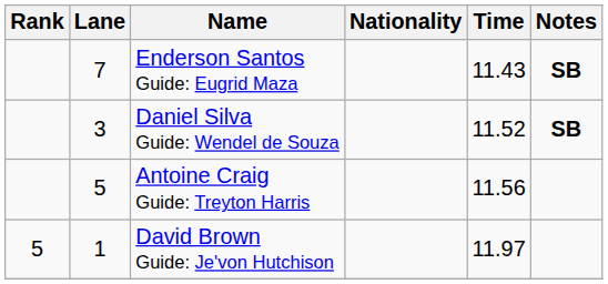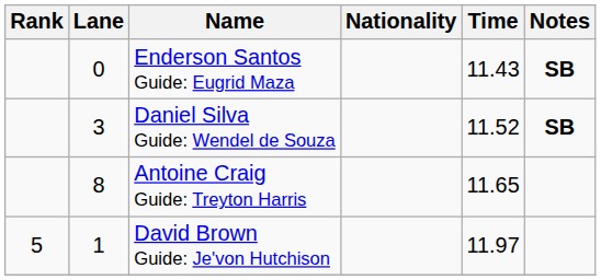 <table class="wikitable sortable" style="text-align:center">
 <tr>
 <th>Rank</th>
 <th>Lane</th>
 <th>Name</th>
 <th>Nationality</th>
 <th>Time</th>
 <th>Notes</th>
 </tr>
 <tr>
 <td></td>
-<td>7</td>
+<td>0</td>
 <td align=left><a href='#'>Enderson Santos</a><br><small>Guide: <a href='#'>Eugrid Maza</a></small></td>
 <td align=left></td>
 <td>11.43</td>
 <td><strong>SB</strong></td>
 </tr>
 <tr>
 <td></td>
 <td>3</td>
 <td align=left><a href='#'>Daniel Silva</a><br><small>Guide: <a href='#'>Wendel de Souza</a></small></td>
 <td align=left></td>
 <td>11.52</td>
 <td><strong>SB</strong></td>
 </tr>
 <tr>
 <td></td>
-<td>5</td>
+<td>8</td>
 <td align=left><a href='#'>Antoine Craig</a><br><small>Guide: <a href='#'>Treyton Harris</a></small></td>
 <td align=left></td>
-<td>11.56</td>
+<td>11.65</td>
 <td></td>
 </tr>
 <tr>
 <td>5</td>
 <td>1</td>
 <td align=left><a href='#'>David Brown</a><br><small>Guide: <a href='#'>Je'von Hutchison</a></small></td>
 <td align=left></td>
 <td>11.97</td>
 <td></td>
 </tr>
 <tr>
 </tr>
 </table>
